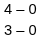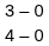 <table style="text-align:center">
 <tr>
 <th width=200></th>
 <th width=100></th>
 <th width=200></th>
 </tr>
 <tr>
 <td align=right><strong></strong></td>
-<td>4 – 0</td>
+<td>3 – 0</td>
 <td align=left></td>
 </tr>
 <tr>
 <td align=right><strong></strong></td>
-<td>3 – 0</td>
+<td>4 – 0</td>
 <td align=left></td>
 </tr>
 </table>
